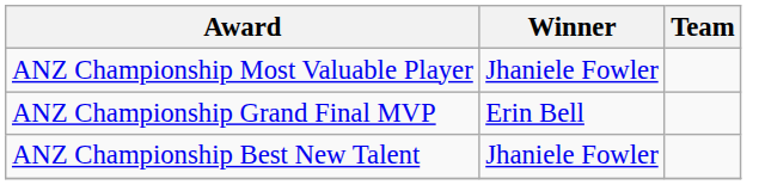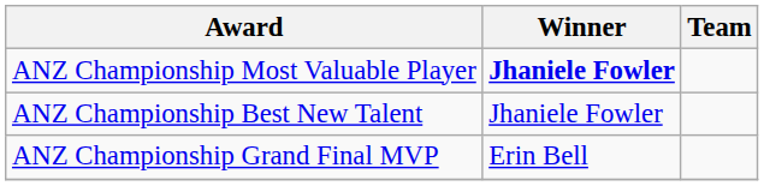 <table class="wikitable collapsible">
 <tr>
 <th>Award</th>
 <th>Winner</th>
 <th>Team</th>
 </tr>
 <tr>
 <td><a href='#'>ANZ Championship Most Valuable Player</a></td>
+<td><strong> <a href='#'>Jhaniele Fowler</a></strong></td>
+<td></td>
+</tr>
+<tr>
+<td><a href='#'>ANZ Championship Best New Talent</a></td>
 <td> <a href='#'>Jhaniele Fowler</a></td>
 <td></td>
 </tr>
 <tr>
 <td><a href='#'>ANZ Championship Grand Final MVP</a></td>
 <td> <a href='#'>Erin Bell</a></td>
 <td></td>
 </tr>
 <tr>
-<td><a href='#'>ANZ Championship Best New Talent</a></td>
-<td> <a href='#'>Jhaniele Fowler</a></td>
-<td></td>
-</tr>
-<tr>
 </tr>
 </table>
